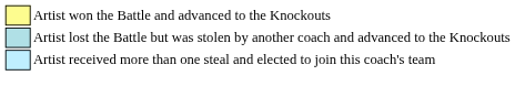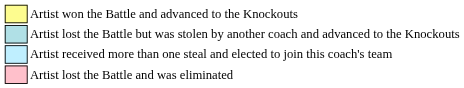 <table class="toccolours" style="font-size: 90%; white-space: nowrap;">
 <tr>
 <td style="background:#fdfc8f; border:1px solid black;">      </td>
 <td>Artist won the Battle and advanced to the Knockouts</td>
 </tr>
 <tr>
 <td style="background:#b0e0e6; border:1px solid black;">      </td>
 <td>Artist lost the Battle but was stolen by another coach and advanced to the Knockouts</td>
 </tr>
 <tr>
 <td style="background:#BFEFFF; border:1px solid black;">      </td>
 <td>Artist received more than one steal and elected to join this coach's team</td>
 </tr>
+<tr>
+<td style="background:pink; border:1px solid black;">      </td>
+<td>Artist lost the Battle and was eliminated</td>
+</tr>
 </table>
